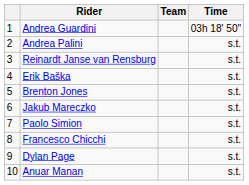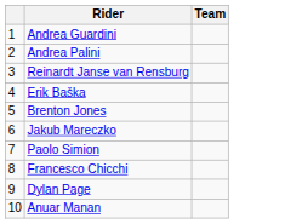 <table class=wikitable>
 <tr>
 <th></th>
 <th>Rider</th>
 <th>Team</th>
-<th>Time</th>
 </tr>
 <tr>
 <td>1</td>
 <td> <a href='#'>Andrea Guardini</a> </td>
 <td></td>
-<td align=right>03h 18' 50"</td>
 </tr>
 <tr>
 <td>2</td>
 <td> <a href='#'>Andrea Palini</a></td>
 <td></td>
-<td align=right>s.t.</td>
 </tr>
 <tr>
 <td>3</td>
 <td> <a href='#'>Reinardt Janse van Rensburg</a></td>
 <td></td>
-<td align=right>s.t.</td>
 </tr>
 <tr>
 <td>4</td>
 <td> <a href='#'>Erik Baška</a></td>
 <td></td>
-<td align=right>s.t.</td>
 </tr>
 <tr>
 <td>5</td>
 <td> <a href='#'>Brenton Jones</a></td>
 <td></td>
-<td align=right>s.t.</td>
 </tr>
 <tr>
 <td>6</td>
 <td> <a href='#'>Jakub Mareczko</a></td>
 <td></td>
-<td align=right>s.t.</td>
 </tr>
 <tr>
 <td>7</td>
 <td> <a href='#'>Paolo Simion</a></td>
 <td></td>
-<td align=right>s.t.</td>
 </tr>
 <tr>
 <td>8</td>
 <td> <a href='#'>Francesco Chicchi</a></td>
 <td></td>
-<td align=right>s.t.</td>
 </tr>
 <tr>
 <td>9</td>
 <td> <a href='#'>Dylan Page</a></td>
 <td></td>
-<td align=right>s.t.</td>
 </tr>
 <tr>
 <td>10</td>
 <td> <a href='#'>Anuar Manan</a></td>
 <td></td>
-<td align=right>s.t.</td>
 </tr>
 </table>
